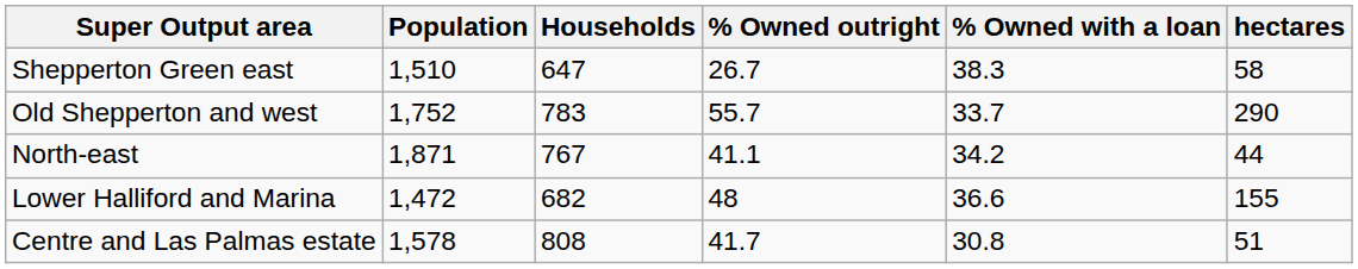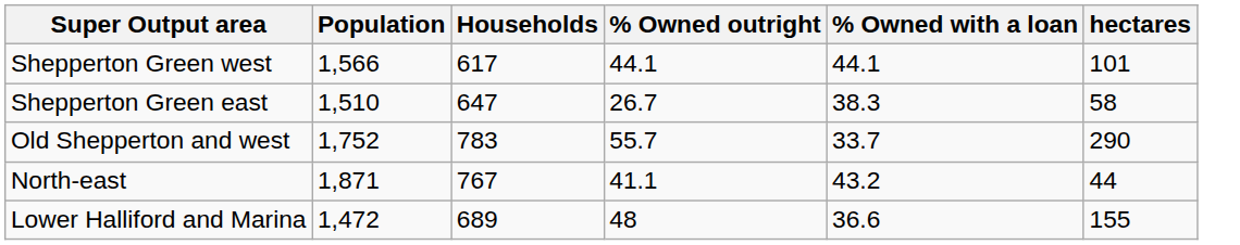 <table class="wikitable">
 <tr>
 <th>Super Output area</th>
 <th>Population</th>
 <th>Households</th>
 <th>% Owned outright</th>
 <th>% Owned with a loan</th>
 <th>hectares</th>
+</tr>
+<tr>
+<td>Shepperton Green west</td>
+<td>1,566</td>
+<td>617</td>
+<td>44.1</td>
+<td>44.1</td>
+<td>101</td>
 </tr>
 <tr>
 <td>Shepperton Green east</td>
 <td>1,510</td>
 <td>647</td>
 <td>26.7</td>
 <td>38.3</td>
 <td>58</td>
 </tr>
 <tr>
 <td>Old Shepperton and west</td>
 <td>1,752</td>
 <td>783</td>
 <td>55.7</td>
 <td>33.7</td>
 <td>290</td>
 </tr>
 <tr>
 <td>North-east</td>
 <td>1,871</td>
 <td>767</td>
 <td>41.1</td>
-<td>34.2</td>
+<td>43.2</td>
 <td>44</td>
 </tr>
 <tr>
 <td>Lower Halliford and Marina</td>
 <td>1,472</td>
-<td>682</td>
+<td>689</td>
 <td>48</td>
 <td>36.6</td>
 <td>155</td>
 </tr>
-<tr>
-<td>Centre and Las Palmas estate</td>
-<td>1,578</td>
-<td>808</td>
-<td>41.7</td>
-<td>30.8</td>
-<td>51</td>
-</tr>
 </table>
